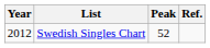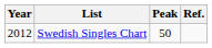 <table class="wikitable">
 <tr>
 <th>Year</th>
 <th>List</th>
 <th>Peak</th>
 <th>Ref.</th>
 </tr>
 <tr>
 <td rowspan="1">2012</td>
 <td><a href='#'>Swedish Singles Chart</a></td>
-<td align="center">52</td>
+<td align="center">50</td>
 <td></td>
 </tr>
 </table>
